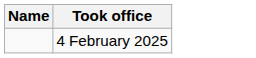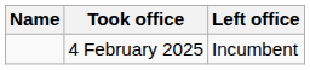 <table class="wikitable">
 <tr>
 <th>Name</th>
 <th>Took office</th>
+<th>Left office</th>
 </tr>
 <tr>
 <td></td>
 <td>4 February 2025</td>
+<td>Incumbent</td>
 </tr>
 </table>
